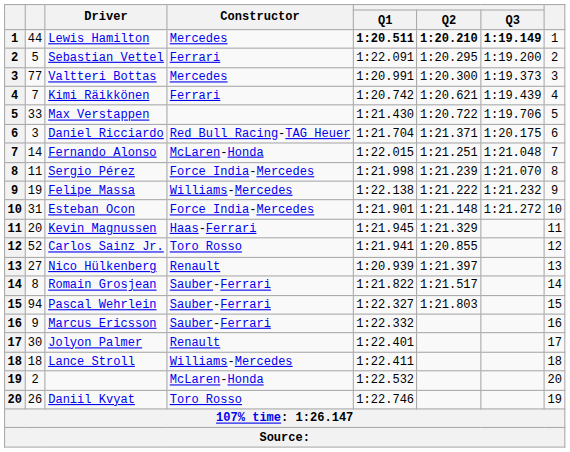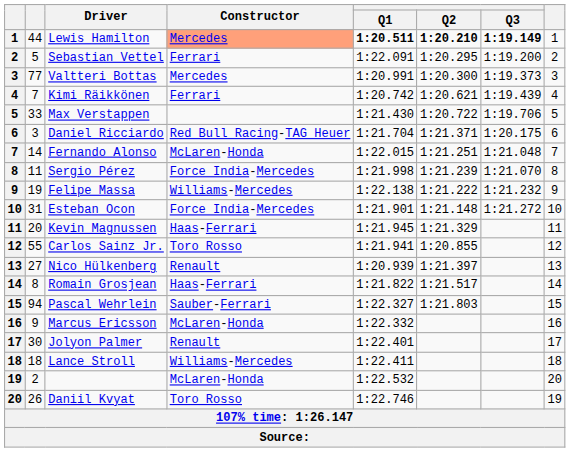 <table class="wikitable sortable" style="font-size:85%">
 <tr>
 <th rowspan=2></th>
 <th rowspan=2></th>
 <th rowspan=2>Driver</th>
 <th rowspan=2>Constructor</th>
 <th colspan=3></th>
 <th rowspan=2></th>
 </tr>
 <tr>
 <th>Q1</th>
 <th>Q2</th>
 <th>Q3</th>
 </tr>
 <tr>
 <th>1</th>
 <td align="center">44</td>
 <td> <a href='#'>Lewis Hamilton</a></td>
-<td><a href='#'>Mercedes</a></td>
+<td style="background: lightsalmon;"><a href='#'>Mercedes</a></td>
 <td><strong>1:20.511</strong></td>
 <td><strong>1:20.210</strong></td>
 <td><strong>1:19.149</strong></td>
 <td align="center">1</td>
 </tr>
 <tr>
 <th>2</th>
 <td align="center">5</td>
 <td> <a href='#'>Sebastian Vettel</a></td>
 <td><a href='#'>Ferrari</a></td>
 <td>1:22.091</td>
 <td>1:20.295</td>
 <td>1:19.200</td>
 <td align="center">2</td>
 </tr>
 <tr>
 <th>3</th>
 <td align="center">77</td>
 <td> <a href='#'>Valtteri Bottas</a></td>
 <td><a href='#'>Mercedes</a></td>
 <td>1:20.991</td>
 <td>1:20.300</td>
 <td>1:19.373</td>
 <td align="center">3</td>
 </tr>
 <tr>
 <th>4</th>
 <td align="center">7</td>
 <td> <a href='#'>Kimi Räikkönen</a></td>
 <td><a href='#'>Ferrari</a></td>
 <td>1:20.742</td>
 <td>1:20.621</td>
 <td>1:19.439</td>
 <td align="center">4</td>
 </tr>
 <tr>
 <th>5</th>
 <td align="center">33</td>
 <td> <a href='#'>Max Verstappen</a></td>
 <td></td>
 <td>1:21.430</td>
 <td>1:20.722</td>
 <td>1:19.706</td>
 <td align="center">5</td>
 </tr>
 <tr>
 <th>6</th>
 <td align="center">3</td>
 <td> <a href='#'>Daniel Ricciardo</a></td>
 <td><a href='#'>Red Bull Racing</a>-<a href='#'>TAG Heuer</a></td>
 <td>1:21.704</td>
 <td>1:21.371</td>
 <td>1:20.175</td>
 <td align="center">6</td>
 </tr>
 <tr>
 <th>7</th>
 <td align="center">14</td>
 <td> <a href='#'>Fernando Alonso</a></td>
 <td><a href='#'>McLaren</a>-<a href='#'>Honda</a></td>
 <td>1:22.015</td>
 <td>1:21.251</td>
 <td>1:21.048</td>
 <td align="center">7</td>
 </tr>
 <tr>
 <th>8</th>
 <td align="center">11</td>
 <td> <a href='#'>Sergio Pérez</a></td>
 <td><a href='#'>Force India</a>-<a href='#'>Mercedes</a></td>
 <td>1:21.998</td>
 <td>1:21.239</td>
 <td>1:21.070</td>
 <td align="center">8</td>
 </tr>
 <tr>
 <th>9</th>
 <td align="center">19</td>
 <td> <a href='#'>Felipe Massa</a></td>
 <td><a href='#'>Williams</a>-<a href='#'>Mercedes</a></td>
 <td>1:22.138</td>
 <td>1:21.222</td>
 <td>1:21.232</td>
 <td align="center">9</td>
 </tr>
 <tr>
 <th>10</th>
 <td align="center">31</td>
 <td> <a href='#'>Esteban Ocon</a></td>
 <td><a href='#'>Force India</a>-<a href='#'>Mercedes</a></td>
 <td>1:21.901</td>
 <td>1:21.148</td>
 <td>1:21.272</td>
 <td align="center">10</td>
 </tr>
 <tr>
 <th>11</th>
 <td align="center">20</td>
 <td> <a href='#'>Kevin Magnussen</a></td>
 <td><a href='#'>Haas</a>-<a href='#'>Ferrari</a></td>
 <td>1:21.945</td>
 <td>1:21.329</td>
 <td></td>
 <td align="center">11</td>
 </tr>
 <tr>
 <th>12</th>
-<td align="center">52</td>
+<td align="center">55</td>
 <td> <a href='#'>Carlos Sainz Jr.</a></td>
 <td><a href='#'>Toro Rosso</a></td>
 <td>1:21.941</td>
 <td>1:20.855</td>
 <td></td>
 <td align="center">12</td>
 </tr>
 <tr>
 <th>13</th>
 <td align="center">27</td>
 <td> <a href='#'>Nico Hülkenberg</a></td>
 <td><a href='#'>Renault</a></td>
 <td>1:20.939</td>
 <td>1:21.397</td>
 <td></td>
 <td align="center">13</td>
 </tr>
 <tr>
 <th>14</th>
 <td align="center">8</td>
 <td> <a href='#'>Romain Grosjean</a></td>
-<td><a href='#'>Sauber</a>-<a href='#'>Ferrari</a></td>
+<td><a href='#'>Haas</a>-<a href='#'>Ferrari</a></td>
 <td>1:21.822</td>
 <td>1:21.517</td>
 <td></td>
 <td align="center">14</td>
 </tr>
 <tr>
 <th>15</th>
 <td align="center">94</td>
 <td> <a href='#'>Pascal Wehrlein</a></td>
 <td><a href='#'>Sauber</a>-<a href='#'>Ferrari</a></td>
 <td>1:22.327</td>
 <td>1:21.803</td>
 <td></td>
 <td align="center">15</td>
 </tr>
 <tr>
 <th>16</th>
 <td align="center">9</td>
 <td> <a href='#'>Marcus Ericsson</a></td>
-<td><a href='#'>Sauber</a>-<a href='#'>Ferrari</a></td>
+<td><a href='#'>McLaren</a>-<a href='#'>Honda</a></td>
 <td>1:22.332</td>
 <td></td>
 <td></td>
 <td align="center">16</td>
 </tr>
 <tr>
 <th>17</th>
 <td align="center">30</td>
 <td> <a href='#'>Jolyon Palmer</a></td>
 <td><a href='#'>Renault</a></td>
 <td>1:22.401</td>
 <td></td>
 <td></td>
 <td align="center">17</td>
 </tr>
 <tr>
 <th>18</th>
 <td align="center">18</td>
 <td> <a href='#'>Lance Stroll</a></td>
 <td><a href='#'>Williams</a>-<a href='#'>Mercedes</a></td>
 <td>1:22.411</td>
 <td></td>
 <td></td>
 <td align="center">18</td>
 </tr>
 <tr>
 <th>19</th>
 <td align="center">2</td>
 <td></td>
 <td><a href='#'>McLaren</a>-<a href='#'>Honda</a></td>
 <td>1:22.532</td>
 <td></td>
 <td></td>
 <td align="center">20</td>
 </tr>
 <tr>
 <th>20</th>
 <td align="center">26</td>
 <td> <a href='#'>Daniil Kvyat</a></td>
 <td><a href='#'>Toro Rosso</a></td>
 <td>1:22.746</td>
 <td></td>
 <td></td>
 <td align="center">19</td>
 </tr>
 <tr>
 <th colspan="8"><a href='#'>107% time</a>: 1:26.147</th>
 </tr>
 <tr>
 <th colspan="8">Source:</th>
 </tr>
 </table>
